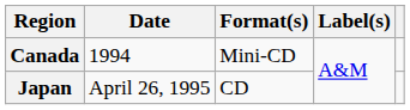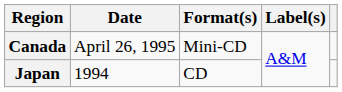 <table class="wikitable plainrowheaders">
 <tr>
 <th scope="col">Region</th>
 <th scope="col">Date</th>
 <th scope="col">Format(s)</th>
 <th scope="col">Label(s)</th>
 <th scope="col"></th>
 </tr>
 <tr>
 <th scope="row">Canada</th>
-<td>1994</td>
+<td>April 26, 1995</td>
 <td>Mini-CD</td>
 <td rowspan="2"><a href='#'>A&M</a></td>
 <td></td>
 </tr>
 <tr>
 <th scope="row">Japan</th>
-<td>April 26, 1995</td>
+<td>1994</td>
 <td>CD</td>
 <td></td>
 </tr>
 </table>
